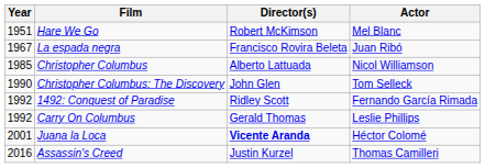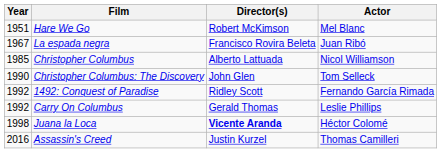 <table class="wikitable sortable">
 <tr>
 <th scope="col">Year</th>
 <th scope="col">Film</th>
 <th scope="col">Director(s)</th>
 <th scope="col">Actor</th>
 </tr>
 <tr>
 <td>1951</td>
 <td><em><a href='#'>Hare We Go</a></em></td>
 <td><a href='#'>Robert McKimson</a></td>
 <td><a href='#'>Mel Blanc</a></td>
 </tr>
 <tr>
 <td>1967</td>
 <td><em><a href='#'>La espada negra</a></em></td>
 <td><a href='#'>Francisco Rovira Beleta</a></td>
 <td><a href='#'>Juan Ribó</a></td>
 </tr>
 <tr>
 <td>1985</td>
 <td><em><a href='#'>Christopher Columbus</a></em></td>
 <td><a href='#'>Alberto Lattuada</a></td>
 <td><a href='#'>Nicol Williamson</a></td>
 </tr>
 <tr>
 <td>1990</td>
 <td><em><a href='#'>Christopher Columbus: The Discovery</a></em></td>
 <td><a href='#'>John Glen</a></td>
 <td><a href='#'>Tom Selleck</a></td>
 </tr>
 <tr>
 <td>1992</td>
 <td><em><a href='#'>1492: Conquest of Paradise</a></em></td>
 <td><a href='#'>Ridley Scott</a></td>
 <td><a href='#'>Fernando García Rimada</a></td>
 </tr>
 <tr>
 <td>1992</td>
 <td><em><a href='#'>Carry On Columbus</a></em></td>
 <td><a href='#'>Gerald Thomas</a></td>
 <td><a href='#'>Leslie Phillips</a></td>
 </tr>
 <tr>
-<td>2001</td>
+<td>1998</td>
 <td><em><a href='#'>Juana la Loca</a></em></td>
 <td><strong><a href='#'>Vicente Aranda</a></strong></td>
 <td><a href='#'>Héctor Colomé</a></td>
 </tr>
 <tr>
 <td>2016</td>
 <td><em><a href='#'>Assassin's Creed</a></em></td>
 <td><a href='#'>Justin Kurzel</a></td>
 <td><a href='#'>Thomas Camilleri</a></td>
 </tr>
 </table>
